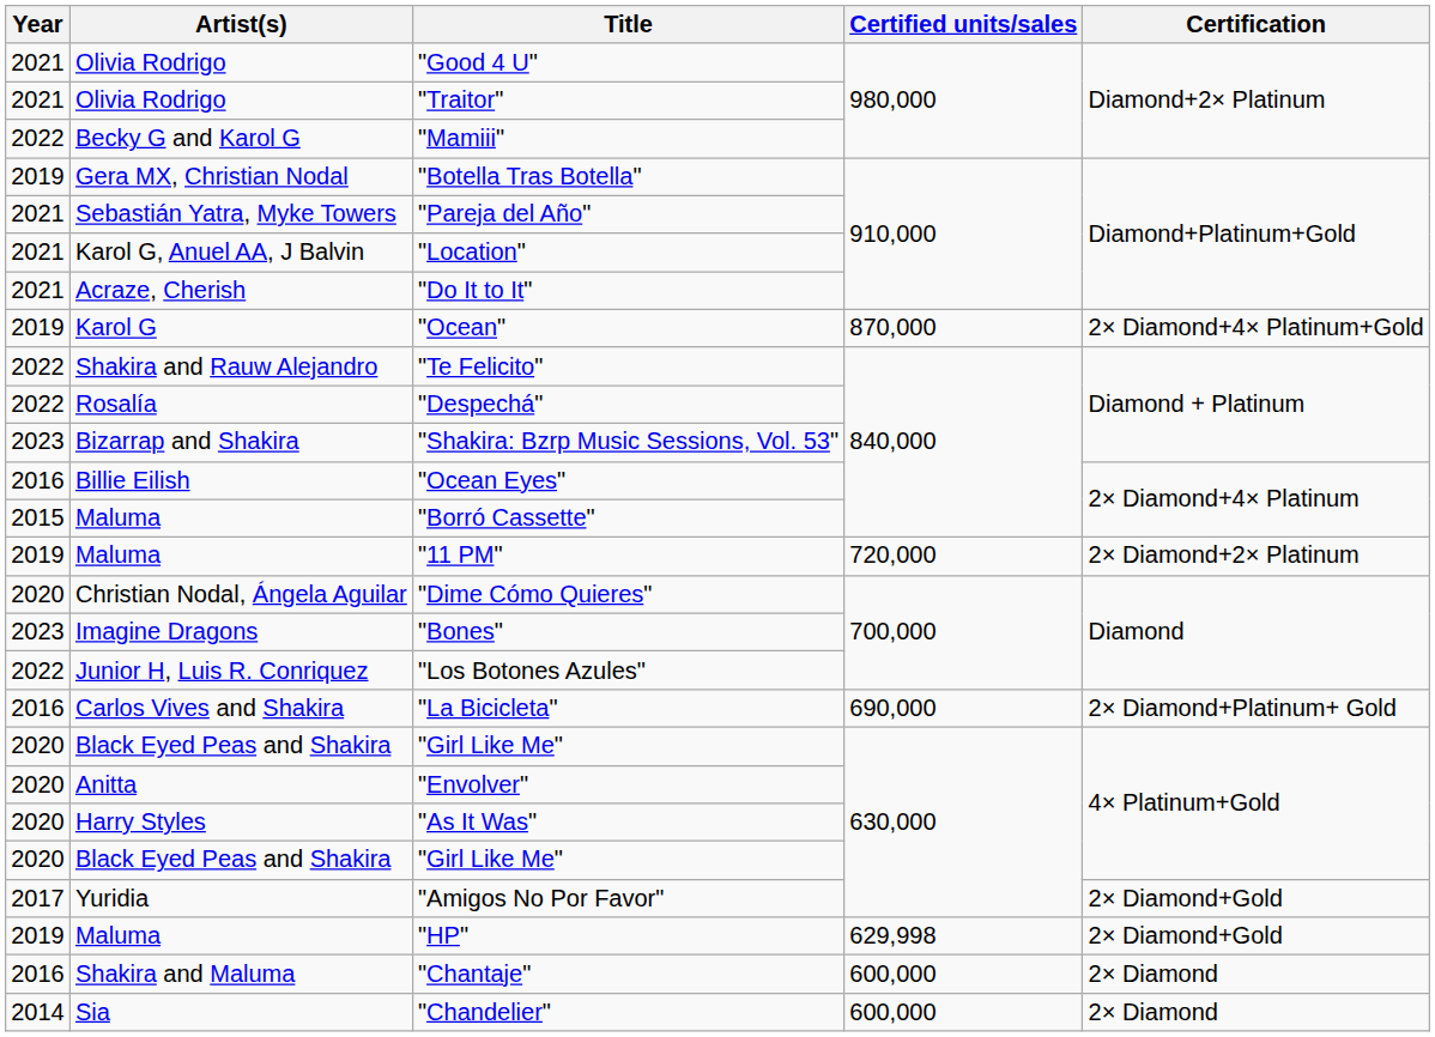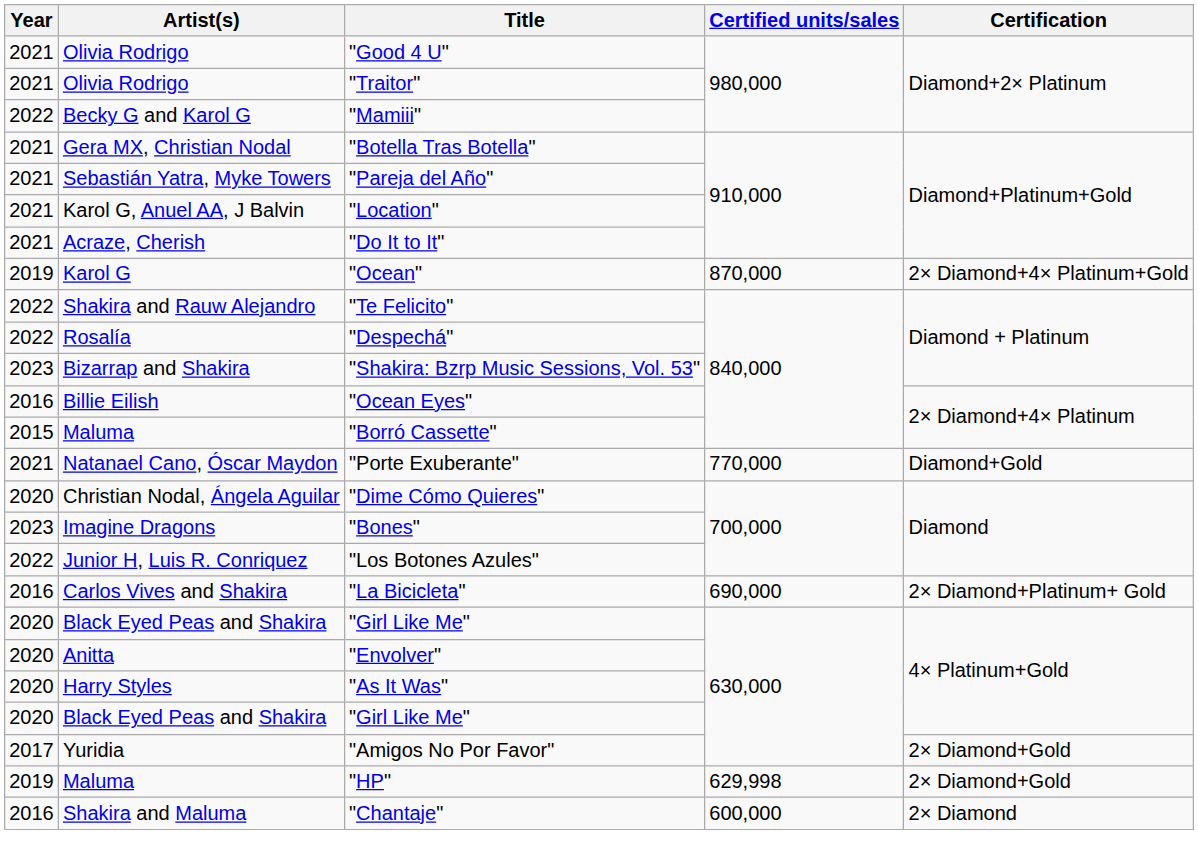 <table class="wikitable">
 <tr>
 <th>Year</th>
 <th>Artist(s)</th>
 <th>Title</th>
 <th><a href='#'>Certified units/sales</a></th>
 <th>Certification</th>
 </tr>
 <tr>
 <td>2021</td>
 <td><a href='#'>Olivia Rodrigo</a></td>
 <td>"<a href='#'>Good 4 U</a>"</td>
 <td rowspan=3>980,000</td>
 <td rowspan="3">Diamond+2× Platinum</td>
 </tr>
 <tr>
 <td>2021</td>
 <td><a href='#'>Olivia Rodrigo</a></td>
 <td>"<a href='#'>Traitor</a>"</td>
 </tr>
 <tr>
 <td>2022</td>
 <td><a href='#'>Becky G</a> and <a href='#'>Karol G</a></td>
 <td>"<a href='#'>Mamiii</a>"</td>
 </tr>
 <tr>
-<td>2019</td>
+<td>2021</td>
 <td><a href='#'>Gera MX</a>, <a href='#'>Christian Nodal</a></td>
 <td>"<a href='#'>Botella Tras Botella</a>"</td>
 <td rowspan="4">910,000</td>
 <td rowspan="4">Diamond+Platinum+Gold</td>
 </tr>
 <tr>
 <td>2021</td>
 <td><a href='#'>Sebastián Yatra</a>, <a href='#'>Myke Towers</a></td>
 <td>"<a href='#'>Pareja del Año</a>"</td>
 </tr>
 <tr>
 <td>2021</td>
 <td>Karol G, <a href='#'>Anuel AA</a>, J Balvin</td>
 <td>"<a href='#'>Location</a>"</td>
 </tr>
 <tr>
 <td>2021</td>
 <td><a href='#'>Acraze</a>, <a href='#'>Cherish</a></td>
 <td>"<a href='#'>Do It to It</a>"</td>
 </tr>
 <tr>
 <td>2019</td>
 <td><a href='#'>Karol G</a></td>
 <td>"<a href='#'>Ocean</a>"</td>
 <td>870,000</td>
 <td>2× Diamond+4× Platinum+Gold</td>
 </tr>
 <tr>
 <td>2022</td>
 <td><a href='#'>Shakira</a> and <a href='#'>Rauw Alejandro</a></td>
 <td>"<a href='#'>Te Felicito</a>"</td>
 <td rowspan=5>840,000</td>
 <td rowspan=3>Diamond + Platinum</td>
 </tr>
 <tr>
 <td>2022</td>
 <td><a href='#'>Rosalía</a></td>
 <td>"<a href='#'>Despechá</a>"</td>
 </tr>
 <tr>
 <td>2023</td>
 <td><a href='#'>Bizarrap</a> and <a href='#'>Shakira</a></td>
 <td>"<a href='#'>Shakira: Bzrp Music Sessions, Vol. 53</a>"</td>
 </tr>
 <tr>
 <td>2016</td>
 <td><a href='#'>Billie Eilish</a></td>
 <td>"<a href='#'>Ocean Eyes</a>"</td>
 <td rowspan="2">2× Diamond+4× Platinum</td>
 </tr>
 <tr>
 <td>2015</td>
 <td><a href='#'>Maluma</a></td>
 <td>"<a href='#'>Borró Cassette</a>"</td>
 </tr>
 <tr>
-<td>2019</td>
-<td><a href='#'>Maluma</a></td>
-<td>"<a href='#'>11 PM</a>"</td>
-<td>720,000</td>
-<td>2× Diamond+2× Platinum</td>
+<td>2021</td>
+<td><a href='#'>Natanael Cano</a>, <a href='#'>Óscar Maydon</a></td>
+<td>"Porte Exuberante"</td>
+<td>770,000</td>
+<td>Diamond+Gold</td>
 </tr>
 <tr>
 <td>2020</td>
 <td>Christian Nodal, <a href='#'>Ángela Aguilar</a></td>
 <td>"<a href='#'>Dime Cómo Quieres</a>"</td>
 <td rowspan="3">700,000</td>
 <td rowspan="3">Diamond</td>
 </tr>
 <tr>
 <td>2023</td>
 <td><a href='#'>Imagine Dragons</a></td>
 <td>"<a href='#'>Bones</a>"</td>
 </tr>
 <tr>
 <td>2022</td>
 <td><a href='#'>Junior H</a>, <a href='#'>Luis R. Conriquez</a></td>
 <td>"Los Botones Azules"</td>
 </tr>
 <tr>
 <td>2016</td>
 <td><a href='#'>Carlos Vives</a> and <a href='#'>Shakira</a></td>
 <td>"<a href='#'>La Bicicleta</a>"</td>
 <td>690,000</td>
 <td>2× Diamond+Platinum+ Gold</td>
 </tr>
 <tr>
 <td>2020</td>
 <td><a href='#'>Black Eyed Peas</a> and <a href='#'>Shakira</a></td>
 <td>"<a href='#'>Girl Like Me</a>"</td>
 <td rowspan="5">630,000</td>
 <td rowspan="4">4× Platinum+Gold</td>
 </tr>
 <tr>
 <td>2020</td>
 <td><a href='#'>Anitta</a></td>
 <td>"<a href='#'>Envolver</a>"</td>
 </tr>
 <tr>
 <td>2020</td>
 <td><a href='#'>Harry Styles</a></td>
 <td>"<a href='#'>As It Was</a>"</td>
 </tr>
 <tr>
 <td>2020</td>
 <td><a href='#'>Black Eyed Peas</a> and <a href='#'>Shakira</a></td>
 <td>"<a href='#'>Girl Like Me</a>"</td>
 </tr>
 <tr>
 <td>2017</td>
 <td>Yuridia</td>
 <td>"Amigos No Por Favor"</td>
 <td>2× Diamond+Gold</td>
 </tr>
 <tr>
 <td>2019</td>
 <td><a href='#'>Maluma</a></td>
 <td>"<a href='#'>HP</a>"</td>
 <td>629,998</td>
 <td>2× Diamond+Gold</td>
 </tr>
 <tr>
 <td>2016</td>
 <td><a href='#'>Shakira</a> and <a href='#'>Maluma</a></td>
 <td>"<a href='#'>Chantaje</a>"</td>
 <td>600,000</td>
 <td>2× Diamond</td>
 </tr>
-<tr>
-<td>2014</td>
-<td><a href='#'>Sia</a></td>
-<td>"<a href='#'>Chandelier</a>"</td>
-<td>600,000</td>
-<td>2× Diamond</td>
-</tr>
 </table>
